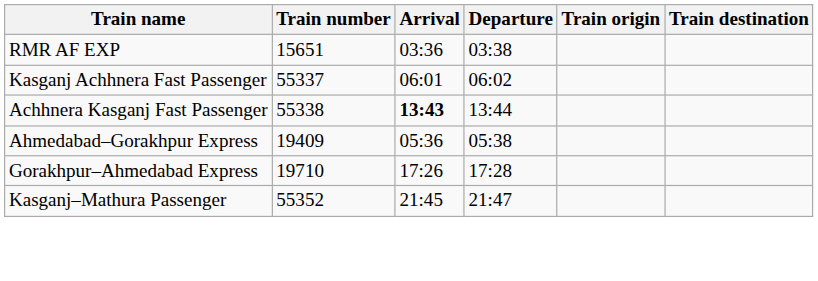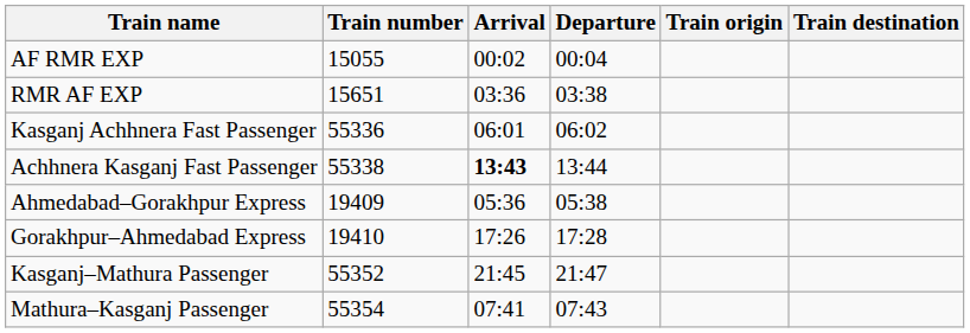 <table class="wikitable">
 <tr>
 <th>Train name</th>
 <th>Train number</th>
 <th>Arrival</th>
 <th>Departure</th>
 <th>Train origin</th>
 <th>Train destination</th>
+</tr>
+<tr>
+<td>AF RMR EXP</td>
+<td>15055</td>
+<td>00:02</td>
+<td>00:04</td>
+<td></td>
+<td></td>
 </tr>
 <tr>
 <td>RMR AF EXP</td>
 <td>15651</td>
 <td>03:36</td>
 <td>03:38</td>
 <td></td>
 <td></td>
 </tr>
 <tr>
 <td>Kasganj Achhnera Fast Passenger</td>
-<td>55337</td>
+<td>55336</td>
 <td>06:01</td>
 <td>06:02</td>
 <td></td>
 <td></td>
 </tr>
 <tr>
 <td>Achhnera Kasganj Fast Passenger</td>
 <td>55338</td>
 <td><strong>13:43</strong></td>
 <td>13:44</td>
 <td></td>
 <td></td>
 </tr>
 <tr>
 <td>Ahmedabad–Gorakhpur Express</td>
 <td>19409</td>
 <td>05:36</td>
 <td>05:38</td>
 <td></td>
 <td></td>
 </tr>
 <tr>
 <td>Gorakhpur–Ahmedabad Express</td>
-<td>19710</td>
+<td>19410</td>
 <td>17:26</td>
 <td>17:28</td>
 <td></td>
 <td></td>
 </tr>
 <tr>
 <td>Kasganj–Mathura Passenger</td>
 <td>55352</td>
 <td>21:45</td>
 <td>21:47</td>
 <td></td>
 <td></td>
 </tr>
+<tr>
+<td>Mathura–Kasganj Passenger</td>
+<td>55354</td>
+<td>07:41</td>
+<td>07:43</td>
+<td></td>
+<td></td>
+</tr>
 </table>
